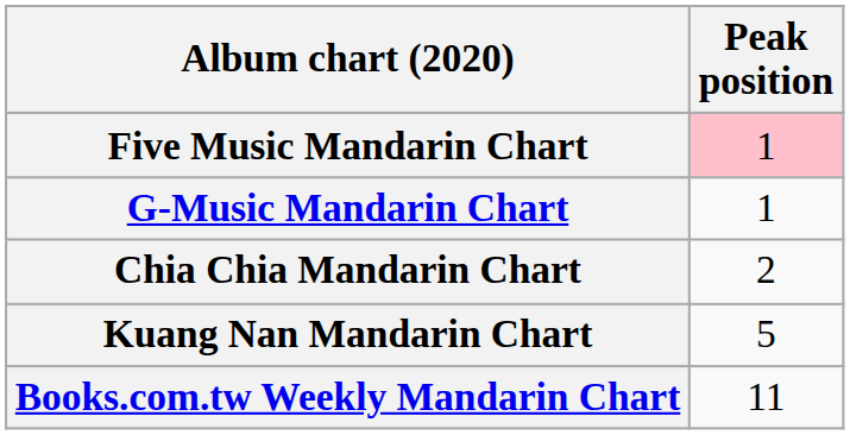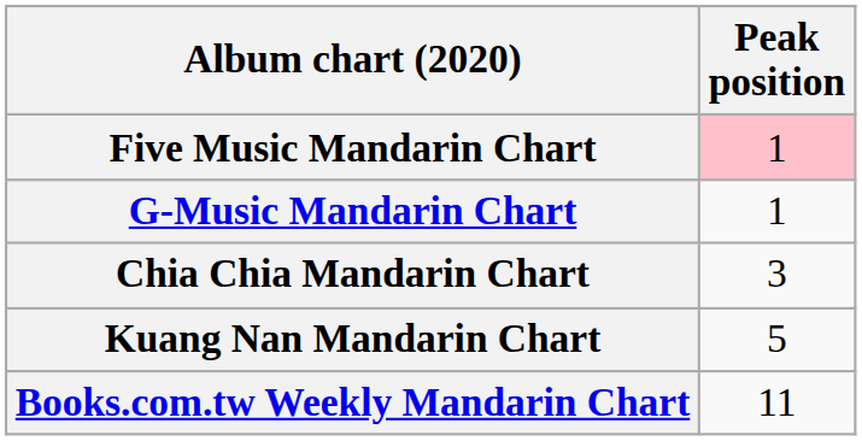 <table class="wikitable sortable plainrowheaders" style="text-align:center">
 <tr>
 <th scope="col">Album chart (2020)</th>
 <th scope="col">Peak<br>position</th>
 </tr>
 <tr>
 <th scope="row">Five Music Mandarin Chart</th>
 <td style="background: pink;">1</td>
 </tr>
 <tr>
 <th scope="row"><a href='#'>G-Music Mandarin Chart</a></th>
 <td>1</td>
 </tr>
 <tr>
 <th scope="row">Chia Chia Mandarin Chart</th>
-<td>2</td>
+<td>3</td>
 </tr>
 <tr>
 <th scope="row">Kuang Nan Mandarin Chart</th>
 <td>5</td>
 </tr>
 <tr>
 <th scope="row"><a href='#'>Books.com.tw Weekly Mandarin Chart</a></th>
 <td>11</td>
 </tr>
 </table>
